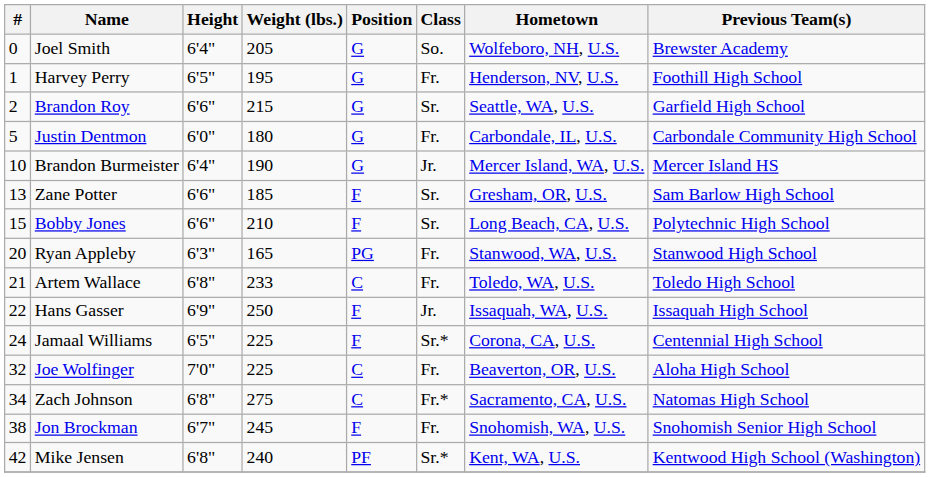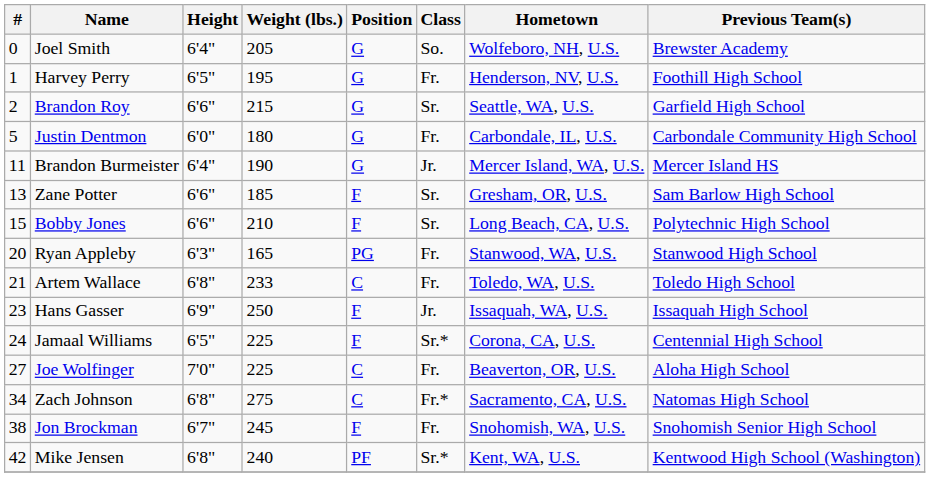 <table class="wikitable" style="font-size: 90%">
 <tr>
 <th>#</th>
 <th>Name</th>
 <th>Height</th>
 <th>Weight (lbs.)</th>
 <th>Position</th>
 <th>Class</th>
 <th>Hometown</th>
 <th>Previous Team(s)</th>
 </tr>
 <tr>
 <td>0</td>
 <td>Joel Smith</td>
 <td>6'4"</td>
 <td>205</td>
 <td><a href='#'>G</a></td>
 <td>So.</td>
 <td><a href='#'>Wolfeboro, NH</a>, <a href='#'>U.S.</a></td>
 <td><a href='#'>Brewster Academy</a></td>
 </tr>
 <tr>
 <td>1</td>
 <td>Harvey Perry</td>
 <td>6'5"</td>
 <td>195</td>
 <td><a href='#'>G</a></td>
 <td>Fr.</td>
 <td><a href='#'>Henderson, NV</a>, <a href='#'>U.S.</a></td>
 <td><a href='#'>Foothill High School</a></td>
 </tr>
 <tr>
 <td>2</td>
 <td><a href='#'>Brandon Roy</a></td>
 <td>6'6"</td>
 <td>215</td>
 <td><a href='#'>G</a></td>
 <td>Sr.</td>
 <td><a href='#'>Seattle, WA</a>, <a href='#'>U.S.</a></td>
 <td><a href='#'>Garfield High School</a></td>
 </tr>
 <tr>
 <td>5</td>
 <td><a href='#'>Justin Dentmon</a></td>
 <td>6'0"</td>
 <td>180</td>
 <td><a href='#'>G</a></td>
 <td>Fr.</td>
 <td><a href='#'>Carbondale, IL</a>, <a href='#'>U.S.</a></td>
 <td><a href='#'>Carbondale Community High School</a></td>
 </tr>
 <tr>
-<td>10</td>
+<td>11</td>
 <td>Brandon Burmeister</td>
 <td>6'4"</td>
 <td>190</td>
 <td><a href='#'>G</a></td>
 <td>Jr.</td>
 <td><a href='#'>Mercer Island, WA</a>, <a href='#'>U.S.</a></td>
 <td><a href='#'>Mercer Island HS</a></td>
 </tr>
 <tr>
 <td>13</td>
 <td>Zane Potter</td>
 <td>6'6"</td>
 <td>185</td>
 <td><a href='#'>F</a></td>
 <td>Sr.</td>
 <td><a href='#'>Gresham, OR</a>, <a href='#'>U.S.</a></td>
 <td><a href='#'>Sam Barlow High School</a></td>
 </tr>
 <tr>
 <td>15</td>
 <td><a href='#'>Bobby Jones</a></td>
 <td>6'6"</td>
 <td>210</td>
 <td><a href='#'>F</a></td>
 <td>Sr.</td>
 <td><a href='#'>Long Beach, CA</a>, <a href='#'>U.S.</a></td>
 <td><a href='#'>Polytechnic High School</a></td>
 </tr>
 <tr>
 <td>20</td>
 <td>Ryan Appleby</td>
 <td>6'3"</td>
 <td>165</td>
 <td><a href='#'>PG</a></td>
 <td>Fr.</td>
 <td><a href='#'>Stanwood, WA</a>, <a href='#'>U.S.</a></td>
 <td><a href='#'>Stanwood High School</a></td>
 </tr>
 <tr>
 <td>21</td>
 <td>Artem Wallace</td>
 <td>6'8"</td>
 <td>233</td>
 <td><a href='#'>C</a></td>
 <td>Fr.</td>
 <td><a href='#'>Toledo, WA</a>, <a href='#'>U.S.</a></td>
 <td><a href='#'>Toledo High School</a></td>
 </tr>
 <tr>
-<td>22</td>
+<td>23</td>
 <td>Hans Gasser</td>
 <td>6'9"</td>
 <td>250</td>
 <td><a href='#'>F</a></td>
 <td>Jr.</td>
 <td><a href='#'>Issaquah, WA</a>, <a href='#'>U.S.</a></td>
 <td><a href='#'>Issaquah High School</a></td>
 </tr>
 <tr>
 <td>24</td>
 <td>Jamaal Williams</td>
 <td>6'5"</td>
 <td>225</td>
 <td><a href='#'>F</a></td>
 <td>Sr.*</td>
 <td><a href='#'>Corona, CA</a>, <a href='#'>U.S.</a></td>
 <td><a href='#'>Centennial High School</a></td>
 </tr>
 <tr>
-<td>32</td>
+<td>27</td>
 <td><a href='#'>Joe Wolfinger</a></td>
 <td>7'0"</td>
 <td>225</td>
 <td><a href='#'>C</a></td>
 <td>Fr.</td>
 <td><a href='#'>Beaverton, OR</a>, <a href='#'>U.S.</a></td>
 <td><a href='#'>Aloha High School</a></td>
 </tr>
 <tr>
 <td>34</td>
 <td>Zach Johnson</td>
 <td>6'8"</td>
 <td>275</td>
 <td><a href='#'>C</a></td>
 <td>Fr.*</td>
 <td><a href='#'>Sacramento, CA</a>, <a href='#'>U.S.</a></td>
 <td><a href='#'>Natomas High School</a></td>
 </tr>
 <tr>
 <td>38</td>
 <td><a href='#'>Jon Brockman</a></td>
 <td>6'7"</td>
 <td>245</td>
 <td><a href='#'>F</a></td>
 <td>Fr.</td>
 <td><a href='#'>Snohomish, WA</a>, <a href='#'>U.S.</a></td>
 <td><a href='#'>Snohomish Senior High School</a></td>
 </tr>
 <tr>
 <td>42</td>
 <td>Mike Jensen</td>
 <td>6'8"</td>
 <td>240</td>
 <td><a href='#'>PF</a></td>
 <td>Sr.*</td>
 <td><a href='#'>Kent, WA</a>, <a href='#'>U.S.</a></td>
 <td><a href='#'>Kentwood High School (Washington)</a></td>
 </tr>
 <tr>
 </tr>
 </table>
